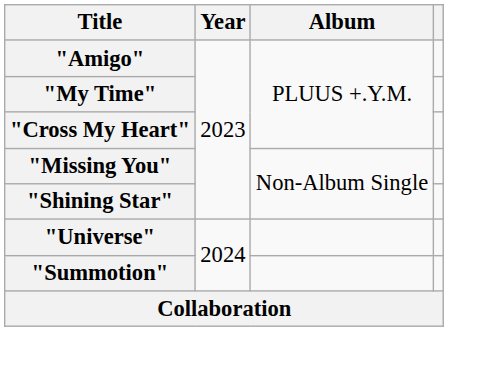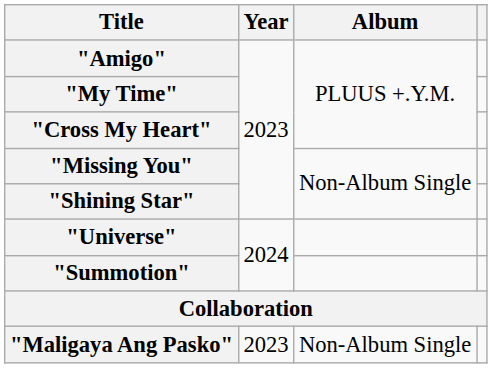 <table class="wikitable plainrowheaders" style="text-align:center;">
 <tr>
 <th scope="col" rowspan="1">Title</th>
 <th scope="col" rowspan="1">Year</th>
 <th scope="col" rowspan="1">Album</th>
 <th></th>
 </tr>
 <tr>
 <th scope="row">"Amigo"</th>
 <td rowspan="5">2023</td>
 <td rowspan="3">PLUUS +.Y.M.</td>
 <td></td>
 </tr>
 <tr>
 <th scope="row">"My Time"</th>
 <td></td>
 </tr>
 <tr>
 <th scope="row">"Cross My Heart"</th>
 <td></td>
 </tr>
 <tr>
 <th scope="row">"Missing You"</th>
 <td rowspan ="2">Non-Album Single</td>
 <td></td>
 </tr>
 <tr>
 <th scope="row">"Shining Star"</th>
 <td></td>
 </tr>
 <tr>
 <th scope="row">"Universe"</th>
 <td rowspan="2">2024</td>
 <td></td>
 <td></td>
 </tr>
 <tr>
 <th scope="row">"Summotion"</th>
 <td></td>
 <td></td>
 </tr>
 <tr>
 <th colspan="4">Collaboration</th>
 </tr>
+<tr>
+<th scope="row">"Maligaya Ang Pasko"<br></th>
+<td>2023</td>
+<td>Non-Album Single</td>
+<td></td>
+</tr>
 </table>
